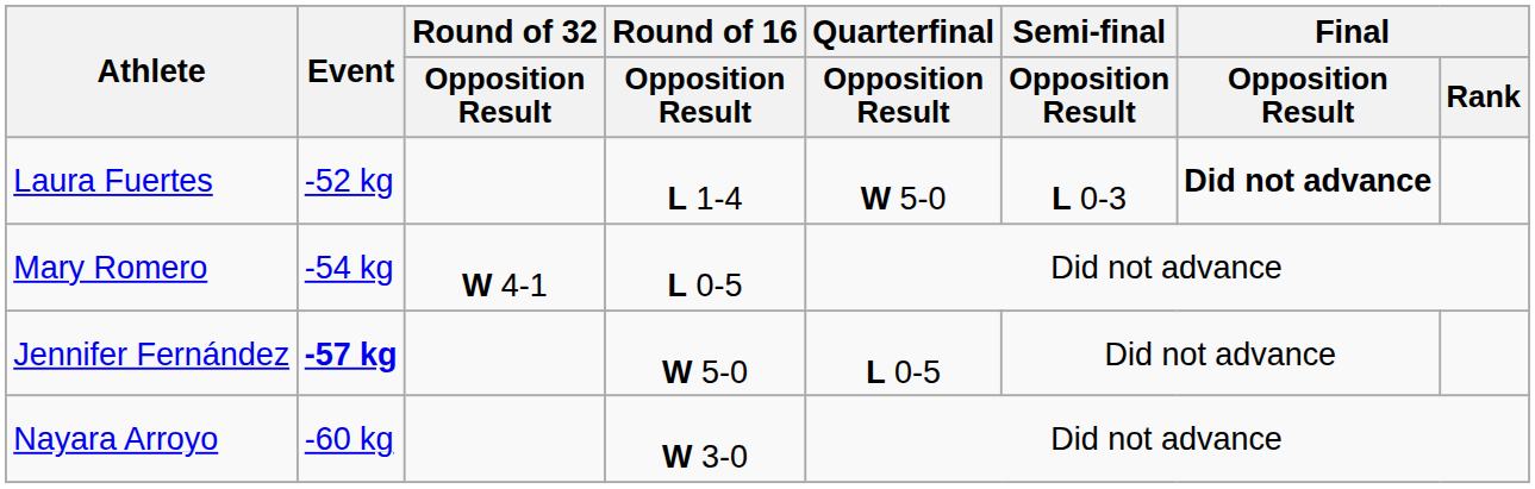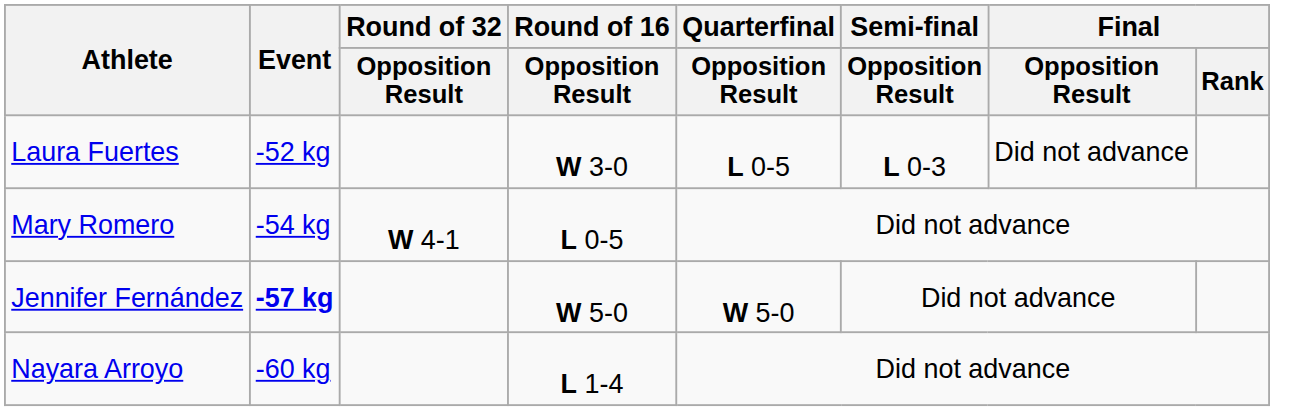 <table class=wikitable style=font-size:90%;text-align:center>
 <tr>
 <th rowspan=2>Athlete</th>
 <th rowspan=2>Event</th>
 <th>Round of 32</th>
 <th>Round of 16</th>
 <th>Quarterfinal</th>
 <th>Semi-final</th>
 <th colspan=2>Final</th>
 </tr>
 <tr style=font-size:95%>
 <th>Opposition<br>Result</th>
 <th>Opposition<br>Result</th>
 <th>Opposition<br>Result</th>
 <th>Opposition<br>Result</th>
 <th>Opposition<br>Result</th>
 <th>Rank</th>
 </tr>
 <tr>
 <td align=left><a href='#'>Laura Fuertes</a></td>
 <td align=left><a href='#'>-52 kg</a></td>
 <td></td>
-<td><br><strong>L</strong> 1-4</td>
-<td><br><strong>W</strong> 5-0</td>
+<td><br><strong>W</strong> 3-0</td>
+<td><br><strong>L</strong> 0-5</td>
 <td><br><strong>L</strong> 0-3</td>
-<td><strong>Did not advance</strong></td>
+<td>Did not advance</td>
 <td></td>
 </tr>
 <tr>
 <td align=left><a href='#'>Mary Romero</a></td>
 <td align=left><a href='#'>-54 kg</a></td>
 <td><br><strong>W</strong> 4-1</td>
 <td><br><strong>L</strong> 0-5</td>
 <td colspan=4>Did not advance</td>
 </tr>
 <tr>
 <td align=left><a href='#'>Jennifer Fernández</a></td>
 <td align=left><strong><a href='#'>-57 kg</a></strong></td>
 <td></td>
 <td><br><strong>W</strong> 5-0</td>
-<td><br><strong>L</strong> 0-5</td>
+<td><br><strong>W</strong> 5-0</td>
 <td colspan=2>Did not advance</td>
 <td></td>
 </tr>
 <tr>
 <td align=left><a href='#'>Nayara Arroyo</a></td>
 <td align=left><a href='#'>-60 kg</a></td>
 <td></td>
-<td><br><strong>W</strong> 3-0</td>
+<td><br><strong>L</strong> 1-4</td>
 <td colspan=4>Did not advance</td>
 </tr>
 </table>
